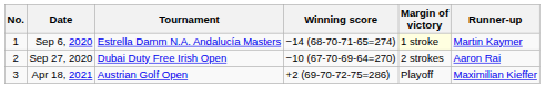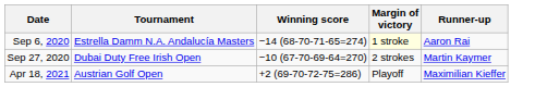 <table class="wikitable" style="font-size:95%;">
 <tr>
-<th>No.</th>
 <th>Date</th>
 <th>Tournament</th>
 <th>Winning score</th>
 <th>Margin of<br>victory</th>
 <th>Runner-up</th>
 </tr>
 <tr>
-<td align=center>1</td>
 <td align=right>Sep 6, <a href='#'>2020</a></td>
 <td><a href='#'>Estrella Damm N.A. Andalucía Masters</a></td>
 <td>−14 (68-70-71-65=274)</td>
 <td style="background: lightyellow;">1 stroke</td>
-<td> <a href='#'>Martin Kaymer</a></td>
+<td> <a href='#'>Aaron Rai</a></td>
 </tr>
 <tr>
-<td align=center>2</td>
 <td align=right>Sep 27, 2020</td>
 <td><a href='#'>Dubai Duty Free Irish Open</a></td>
 <td>−10 (67-70-69-64=270)</td>
 <td>2 strokes</td>
-<td> <a href='#'>Aaron Rai</a></td>
+<td> <a href='#'>Martin Kaymer</a></td>
 </tr>
 <tr>
-<td align=center>3</td>
 <td align=right>Apr 18, <a href='#'>2021</a></td>
 <td><a href='#'>Austrian Golf Open</a></td>
 <td>+2 (69-70-72-75=286)</td>
 <td>Playoff</td>
 <td> <a href='#'>Maximilian Kieffer</a></td>
 </tr>
 </table>
